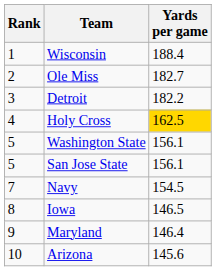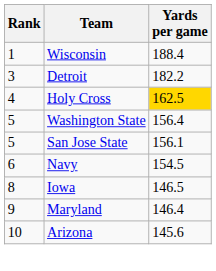 <table class="wikitable sortable">
 <tr>
 <th>Rank</th>
 <th>Team</th>
 <th>Yards<br>per game</th>
 </tr>
 <tr>
 <td>1</td>
 <td><a href='#'>Wisconsin</a></td>
 <td>188.4</td>
-</tr>
-<tr>
-<td>2</td>
-<td><a href='#'>Ole Miss</a></td>
-<td>182.7</td>
 </tr>
 <tr>
 <td>3</td>
 <td><a href='#'>Detroit</a></td>
 <td>182.2</td>
 </tr>
 <tr>
 <td>4</td>
 <td><a href='#'>Holy Cross</a></td>
 <td style="background: gold;">162.5</td>
 </tr>
 <tr>
 <td>5</td>
 <td><a href='#'>Washington State</a></td>
-<td>156.1</td>
+<td>156.4</td>
 </tr>
 <tr>
 <td>5</td>
 <td><a href='#'>San Jose State</a></td>
 <td>156.1</td>
 </tr>
 <tr>
-<td>7</td>
+<td>6</td>
 <td><a href='#'>Navy</a></td>
 <td>154.5</td>
 </tr>
 <tr>
 <td>8</td>
 <td><a href='#'>Iowa</a></td>
 <td>146.5</td>
 </tr>
 <tr>
 <td>9</td>
 <td><a href='#'>Maryland</a></td>
 <td>146.4</td>
 </tr>
 <tr>
 <td>10</td>
 <td><a href='#'>Arizona</a></td>
 <td>145.6</td>
 </tr>
 </table>
